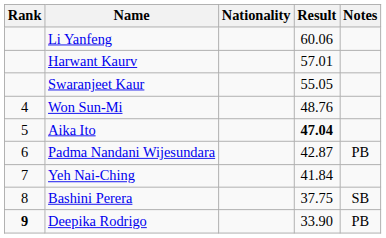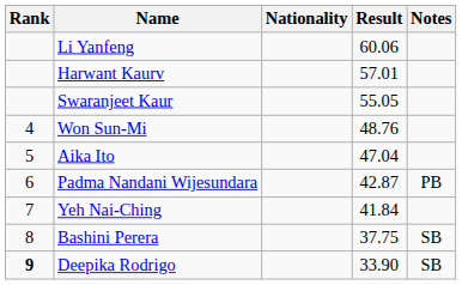 <table class="wikitable sortable" style="text-align:center">
 <tr>
 <th>Rank</th>
 <th>Name</th>
 <th>Nationality</th>
 <th>Result</th>
 <th>Notes</th>
 </tr>
 <tr>
 <td></td>
 <td align=left><a href='#'>Li Yanfeng</a></td>
 <td align=left></td>
 <td>60.06</td>
 <td></td>
 </tr>
 <tr>
 <td></td>
 <td align=left><a href='#'>Harwant Kaurv</a></td>
 <td align=left></td>
 <td>57.01</td>
 <td></td>
 </tr>
 <tr>
 <td></td>
 <td align=left><a href='#'>Swaranjeet Kaur</a></td>
 <td align=left></td>
 <td>55.05</td>
 <td></td>
 </tr>
 <tr>
 <td>4</td>
 <td align=left><a href='#'>Won Sun-Mi</a></td>
 <td align=left></td>
 <td>48.76</td>
 <td></td>
 </tr>
 <tr>
 <td>5</td>
 <td align=left><a href='#'>Aika Ito</a></td>
 <td align=left></td>
-<td><strong>47.04</strong></td>
+<td>47.04</td>
 <td></td>
 </tr>
 <tr>
 <td>6</td>
 <td align=left><a href='#'>Padma Nandani Wijesundara</a></td>
 <td align=left></td>
 <td>42.87</td>
 <td>PB</td>
 </tr>
 <tr>
 <td>7</td>
 <td align=left><a href='#'>Yeh Nai-Ching</a></td>
 <td align=left></td>
 <td>41.84</td>
 <td></td>
 </tr>
 <tr>
 <td>8</td>
 <td align=left><a href='#'>Bashini Perera</a></td>
 <td align=left></td>
 <td>37.75</td>
 <td>SB</td>
 </tr>
 <tr>
 <td><strong>9</strong></td>
 <td align=left><a href='#'>Deepika Rodrigo</a></td>
 <td align=left></td>
 <td>33.90</td>
-<td>PB</td>
+<td>SB</td>
 </tr>
 </table>
